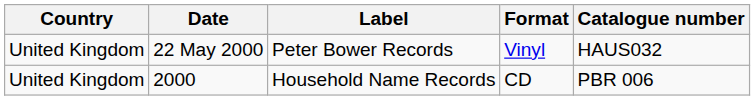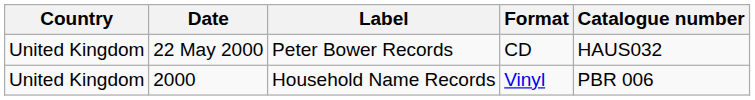 <table class="wikitable">
 <tr>
 <th>Country</th>
 <th>Date</th>
 <th>Label</th>
 <th>Format</th>
 <th>Catalogue number</th>
 </tr>
 <tr>
 <td>United Kingdom</td>
 <td>22 May 2000</td>
 <td>Peter Bower Records</td>
-<td><a href='#'>Vinyl</a></td>
+<td>CD</td>
 <td>HAUS032</td>
 </tr>
 <tr>
 <td>United Kingdom</td>
 <td>2000</td>
 <td>Household Name Records</td>
-<td>CD</td>
+<td><a href='#'>Vinyl</a></td>
 <td>PBR 006</td>
 </tr>
 </table>
